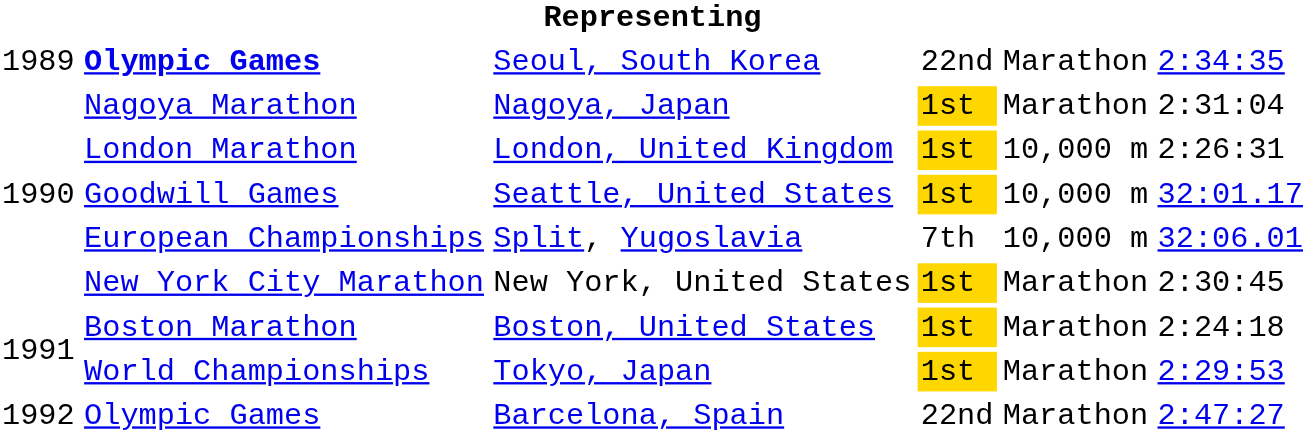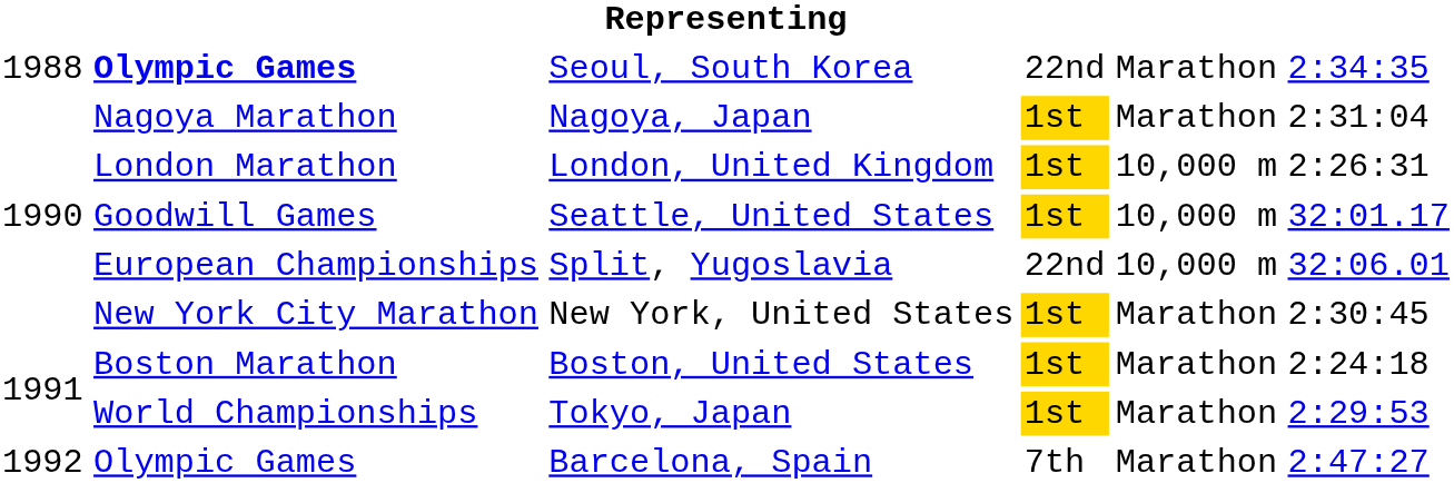 <table>
 <tr>
 <th colspan="6">Representing </th>
 </tr>
 <tr>
-<td>1989</td>
+<td>1988</td>
 <td><strong><a href='#'>Olympic Games</a></strong></td>
 <td><a href='#'>Seoul, South Korea</a></td>
 <td>22nd</td>
 <td>Marathon</td>
 <td><a href='#'>2:34:35</a></td>
 </tr>
 <tr>
 <td rowspan=5>1990</td>
 <td><a href='#'>Nagoya Marathon</a></td>
 <td><a href='#'>Nagoya, Japan</a></td>
 <td bgcolor=gold>1st</td>
 <td>Marathon</td>
 <td>2:31:04</td>
 </tr>
 <tr>
 <td><a href='#'>London Marathon</a></td>
 <td><a href='#'>London, United Kingdom</a></td>
 <td bgcolor="gold">1st</td>
 <td>10,000 m</td>
 <td>2:26:31</td>
 </tr>
 <tr>
 <td><a href='#'>Goodwill Games</a></td>
 <td><a href='#'>Seattle, United States</a></td>
 <td bgcolor=gold>1st</td>
 <td>10,000 m</td>
 <td><a href='#'>32:01.17</a></td>
 </tr>
 <tr>
 <td><a href='#'>European Championships</a></td>
 <td><a href='#'>Split</a>, <a href='#'>Yugoslavia</a></td>
-<td>7th</td>
+<td>22nd</td>
 <td>10,000 m</td>
 <td><a href='#'>32:06.01</a></td>
 </tr>
 <tr>
 <td><a href='#'>New York City Marathon</a></td>
 <td>New York, United States</td>
 <td bgcolor="gold">1st</td>
 <td>Marathon</td>
 <td>2:30:45</td>
 </tr>
 <tr>
 <td rowspan=2>1991</td>
 <td><a href='#'>Boston Marathon</a></td>
 <td><a href='#'>Boston, United States</a></td>
 <td bgcolor="gold">1st</td>
 <td>Marathon</td>
 <td>2:24:18</td>
 </tr>
 <tr>
 <td><a href='#'>World Championships</a></td>
 <td><a href='#'>Tokyo, Japan</a></td>
 <td bgcolor=gold>1st</td>
 <td>Marathon</td>
 <td><a href='#'>2:29:53</a></td>
 </tr>
 <tr>
 <td>1992</td>
 <td><a href='#'>Olympic Games</a></td>
 <td><a href='#'>Barcelona, Spain</a></td>
-<td>22nd</td>
+<td>7th</td>
 <td>Marathon</td>
 <td><a href='#'>2:47:27</a></td>
 </tr>
 </table>
